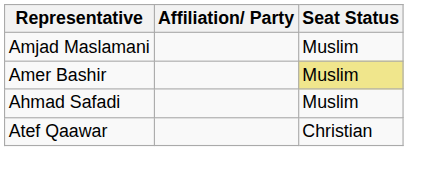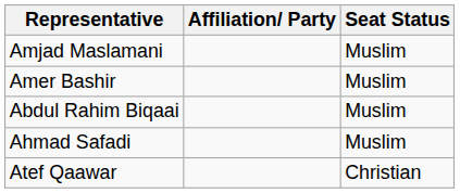 <table class="wikitable">
 <tr>
 <th>Representative</th>
 <th>Affiliation/ Party</th>
 <th>Seat Status</th>
 </tr>
 <tr>
 <td>Amjad Maslamani</td>
 <td></td>
 <td>Muslim</td>
 </tr>
 <tr>
 <td>Amer Bashir</td>
 <td></td>
-<td style="background: khaki;">Muslim</td>
+<td>Muslim</td>
+</tr>
+<tr>
+<td>Abdul Rahim Biqaai</td>
+<td></td>
+<td>Muslim</td>
 </tr>
 <tr>
 <td>Ahmad Safadi</td>
 <td></td>
 <td>Muslim</td>
 </tr>
 <tr>
 <td>Atef Qaawar</td>
 <td></td>
 <td>Christian</td>
 </tr>
 </table>
